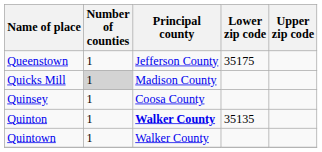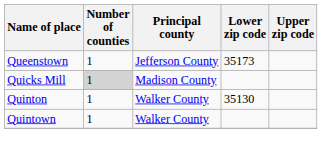 <table class="wikitable">
 <tr>
 <th>Name of place</th>
 <th>Number<br>of<br>counties</th>
 <th>Principal<br>county</th>
 <th>Lower <br>zip code</th>
 <th>Upper <br>zip code</th>
 </tr>
 <tr>
 <td><a href='#'>Queenstown</a></td>
 <td>1</td>
 <td><a href='#'>Jefferson County</a></td>
-<td>35175</td>
+<td>35173</td>
 <td> </td>
 </tr>
 <tr>
 <td><a href='#'>Quicks Mill</a></td>
 <td style="background: lightgrey;">1</td>
 <td><a href='#'>Madison County</a></td>
 <td> </td>
 <td> </td>
 </tr>
 <tr>
-<td><a href='#'>Quinsey</a></td>
-<td>1</td>
-<td><a href='#'>Coosa County</a></td>
-<td> </td>
-<td> </td>
-</tr>
-<tr>
 <td><a href='#'>Quinton</a></td>
 <td>1</td>
-<td><strong><a href='#'>Walker County</a></strong></td>
-<td>35135</td>
+<td><a href='#'>Walker County</a></td>
+<td>35130</td>
 <td> </td>
 </tr>
 <tr>
 <td><a href='#'>Quintown</a></td>
 <td>1</td>
 <td><a href='#'>Walker County</a></td>
 <td> </td>
 <td> </td>
 </tr>
 <tr>
 </tr>
 </table>
